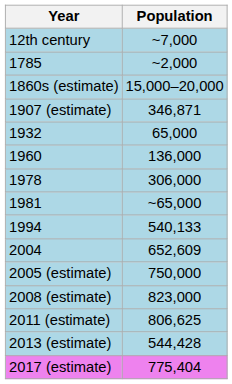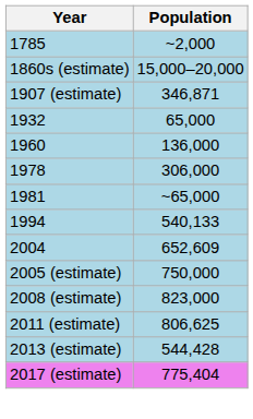 <table class="wikitable" style="float:right; margin-left:15px;">
 <tr>
 <th>Year</th>
 <th>Population</th>
-</tr>
-<tr style="background:#add8e6;">
-<td>12th century</td>
-<td style="text-align:center;">~7,000</td>
 </tr>
 <tr style="background:#add8e6;">
 <td>1785</td>
 <td style="text-align:center;">~2,000</td>
 </tr>
 <tr style="background:#add8e6;">
 <td>1860s (estimate)</td>
 <td style="text-align:center;">15,000–20,000</td>
 </tr>
 <tr style="background:#add8e6;">
 <td>1907 (estimate)</td>
 <td style="text-align:center;">346,871</td>
 </tr>
 <tr style="background:#add8e6;">
 <td>1932</td>
 <td style="text-align:center;">65,000</td>
 </tr>
 <tr style="background:#add8e6;">
 <td>1960</td>
 <td style="text-align:center;">136,000</td>
 </tr>
 <tr style="background:#add8e6;">
 <td>1978</td>
 <td style="text-align:center;">306,000</td>
 </tr>
 <tr style="background:#add8e6;">
 <td>1981</td>
 <td style="text-align:center;">~65,000</td>
 </tr>
 <tr style="background:#add8e6;">
 <td>1994</td>
 <td style="text-align:center;">540,133</td>
 </tr>
 <tr style="background:#add8e6;">
 <td>2004</td>
 <td style="text-align:center;">652,609</td>
 </tr>
 <tr style="background:#add8e6;">
 <td>2005 (estimate)</td>
 <td style="text-align:center;">750,000</td>
 </tr>
 <tr style="background:#add8e6;">
 <td>2008 (estimate)</td>
 <td style="text-align:center;">823,000</td>
 </tr>
 <tr style="background:#add8e6;">
 <td>2011 (estimate)</td>
 <td style="text-align:center;">806,625</td>
 </tr>
 <tr style="background:#add8e6;">
 <td>2013 (estimate)</td>
 <td style="text-align:center;">544,428</td>
 </tr>
 <tr style="background:violet;">
 <td>2017 (estimate)</td>
 <td style="text-align:center;">775,404</td>
 </tr>
 </table>
